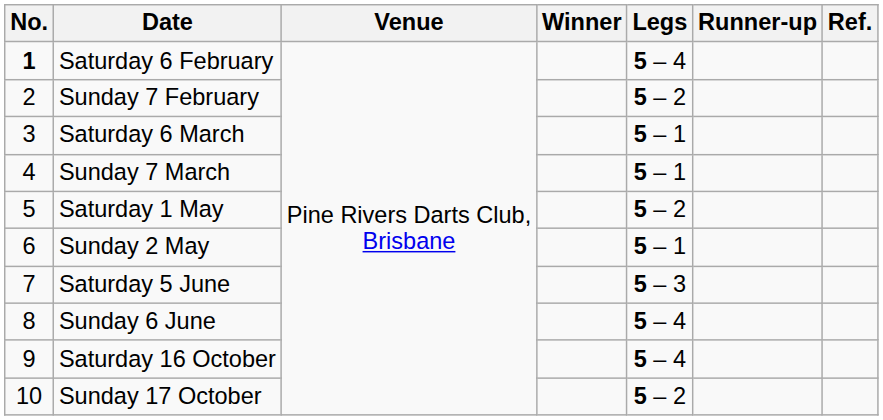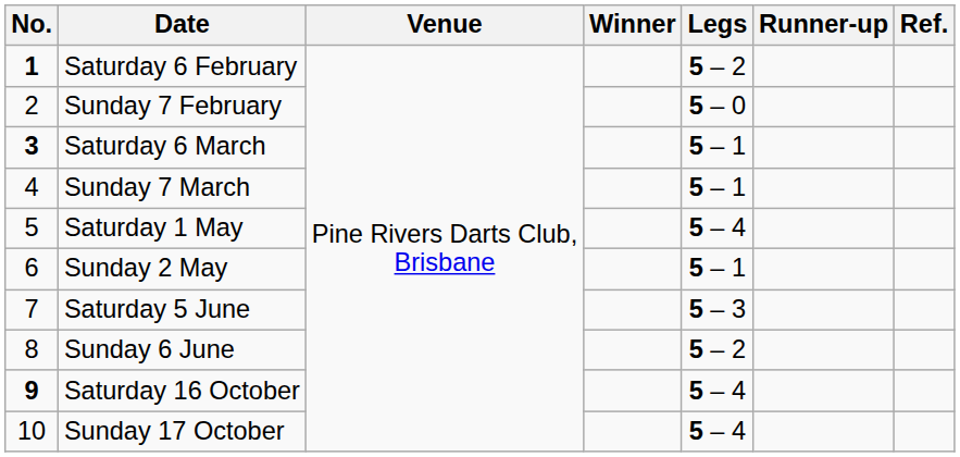 <table class="wikitable">
 <tr>
 <th>No.</th>
 <th>Date</th>
 <th>Venue</th>
 <th>Winner</th>
 <th>Legs</th>
 <th>Runner-up</th>
 <th>Ref.</th>
 </tr>
 <tr>
 <td align=center><strong>1</strong></td>
 <td align=left>Saturday 6 February</td>
 <td align="center" rowspan="10">Pine Rivers Darts Club,<br>  <a href='#'>Brisbane</a></td>
 <td align="right"></td>
-<td align="center"><strong>5</strong> – 4</td>
+<td align="center"><strong>5</strong> – 2</td>
 <td></td>
 <td align="center"></td>
 </tr>
 <tr>
 <td align=center>2</td>
 <td align=left>Sunday 7 February</td>
 <td align="right"></td>
-<td align="center"><strong>5</strong> – 2</td>
+<td align="center"><strong>5</strong> – 0</td>
 <td></td>
 <td align="center"></td>
 </tr>
 <tr>
-<td align=center>3</td>
+<td align=center><strong>3</strong></td>
 <td align=left>Saturday 6 March</td>
 <td align="right"></td>
 <td align="center"><strong>5</strong> – 1</td>
 <td></td>
 <td align="center"></td>
 </tr>
 <tr>
 <td align=center>4</td>
 <td align=left>Sunday 7 March</td>
 <td align="right"></td>
 <td align="center"><strong>5</strong> – 1</td>
 <td></td>
 <td align="center"></td>
 </tr>
 <tr>
 <td align=center>5</td>
 <td align=left>Saturday 1 May</td>
 <td align="right"></td>
-<td align="center"><strong>5</strong> – 2</td>
+<td align="center"><strong>5</strong> – 4</td>
 <td></td>
 <td align="center"></td>
 </tr>
 <tr>
 <td align=center>6</td>
 <td align=left>Sunday 2 May</td>
 <td align="right"></td>
 <td align="center"><strong>5</strong> – 1</td>
 <td></td>
 <td align="center"></td>
 </tr>
 <tr>
 <td align=center>7</td>
 <td align=left>Saturday 5 June</td>
 <td align="right"></td>
 <td align="center"><strong>5</strong> – 3</td>
 <td></td>
 <td align="center"></td>
 </tr>
 <tr>
 <td align=center>8</td>
 <td align=left>Sunday 6 June</td>
 <td align="right"></td>
-<td align="center"><strong>5</strong> – 4</td>
+<td align="center"><strong>5</strong> – 2</td>
 <td></td>
 <td align="center"></td>
 </tr>
 <tr>
-<td align=center>9</td>
+<td align=center><strong>9</strong></td>
 <td align=left>Saturday 16 October</td>
 <td align="right"></td>
 <td align="center"><strong>5</strong> – 4</td>
 <td></td>
 <td align="center"></td>
 </tr>
 <tr>
 <td align=center>10</td>
 <td align=left>Sunday 17 October</td>
 <td align="right"></td>
-<td align="center"><strong>5</strong> – 2</td>
+<td align="center"><strong>5</strong> – 4</td>
 <td></td>
 <td align="center"></td>
 </tr>
 </table>
